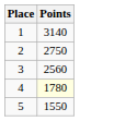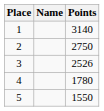 <table class="wikitable" style="text-align:center">
 <tr>
 <th>Place</th>
+<th>Name</th>
 <th>Points</th>
 </tr>
 <tr>
 <td>1</td>
+<td align=left></td>
 <td>3140</td>
 </tr>
 <tr>
 <td>2</td>
+<td align=left></td>
 <td>2750</td>
 </tr>
 <tr>
 <td>3</td>
-<td>2560</td>
+<td align=left></td>
+<td>2526</td>
 </tr>
 <tr>
 <td>4</td>
-<td style="background: lightyellow;">1780</td>
+<td align=left></td>
+<td>1780</td>
 </tr>
 <tr>
 <td>5</td>
+<td align=left></td>
 <td>1550</td>
 </tr>
 </table>
